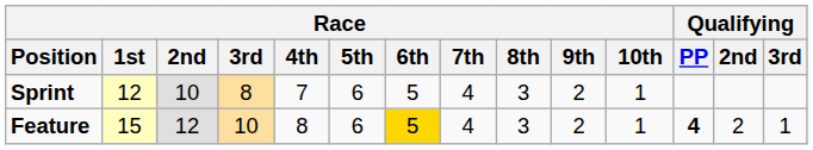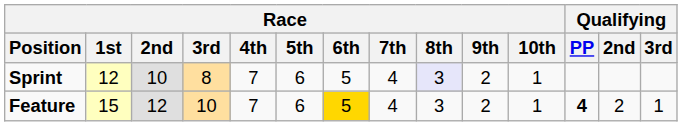 <table class="wikitable" style="font-size:85%; text-align:center">
 <tr>
 <th colspan=11>Race</th>
 <th colspan=3>Qualifying</th>
 </tr>
 <tr>
 <th>Position</th>
 <th> 1st </th>
 <th> 2nd </th>
 <th> 3rd </th>
 <th> 4th </th>
 <th> 5th </th>
 <th> 6th </th>
 <th> 7th </th>
 <th> 8th </th>
 <th> 9th </th>
 <th> 10th </th>
 <th><a href='#'>PP</a></th>
 <th>2nd</th>
 <th>3rd</th>
 </tr>
 <tr>
 <td align="left"><strong>Sprint</strong></td>
 <td style="background:#FFFFBF;">12</td>
 <td style="background:#DFDFDF;">10</td>
 <td style="background:#FFDF9F;">8</td>
 <td>7</td>
 <td>6</td>
 <td>5</td>
 <td>4</td>
-<td>3</td>
+<td style="background: lavender;">3</td>
 <td>2</td>
 <td>1</td>
 <td></td>
 <td></td>
 <td></td>
 </tr>
 <tr>
 <td align="left"><strong>Feature</strong></td>
 <td style="background:#FFFFBF;">15</td>
 <td style="background:#DFDFDF;">12</td>
 <td style="background:#FFDF9F;">10</td>
-<td>8</td>
+<td>7</td>
 <td>6</td>
 <td style="background: gold;">5</td>
 <td>4</td>
 <td>3</td>
 <td>2</td>
 <td>1</td>
 <td><strong>4</strong></td>
 <td>2</td>
 <td>1</td>
 </tr>
 </table>
